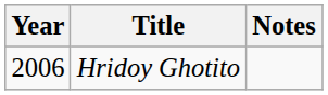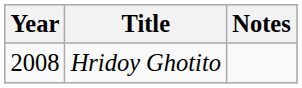 <table class="wikitable">
 <tr>
 <th>Year</th>
 <th>Title</th>
 <th>Notes</th>
 </tr>
 <tr>
-<td>2006</td>
+<td>2008</td>
 <td><em>Hridoy Ghotito</em></td>
 <td></td>
 </tr>
 </table>
